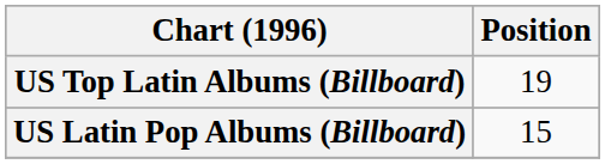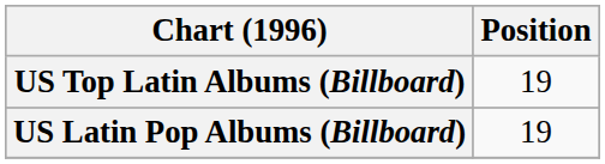 <table class="wikitable sortable plainrowheaders">
 <tr>
 <th style="text-align:center;">Chart (1996)</th>
 <th style="text-align:center;">Position</th>
 </tr>
 <tr>
 <th scope="row" align="left">US Top Latin Albums (<em>Billboard</em>)</th>
 <td style="text-align:center;">19</td>
 </tr>
 <tr>
 <th scope="row" align="left">US Latin Pop Albums (<em>Billboard</em>)</th>
-<td style="text-align:center;">15</td>
+<td style="text-align:center;">19</td>
 </tr>
 <tr>
 </tr>
 </table>
